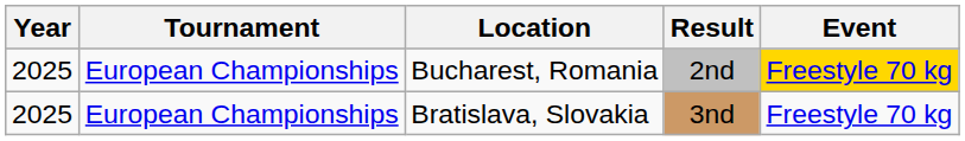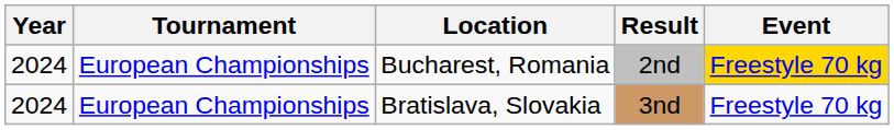 <table class="wikitable" style="font-size:95%;">
 <tr>
 <th>Year</th>
 <th>Tournament</th>
 <th>Location</th>
 <th>Result</th>
 <th>Event</th>
 </tr>
 <tr>
-<td>2025</td>
+<td>2024</td>
 <td><a href='#'>European Championships</a></td>
 <td>Bucharest, Romania</td>
 <td align="center" bgcolor="silver">2nd</td>
 <td style="background: gold;"><a href='#'>Freestyle 70 kg</a></td>
 </tr>
 <tr>
-<td>2025</td>
+<td>2024</td>
 <td><a href='#'>European Championships</a></td>
 <td>Bratislava, Slovakia</td>
 <td align="center" bgcolor="cc9966">3nd</td>
 <td><a href='#'>Freestyle 70 kg</a></td>
 </tr>
 </table>
